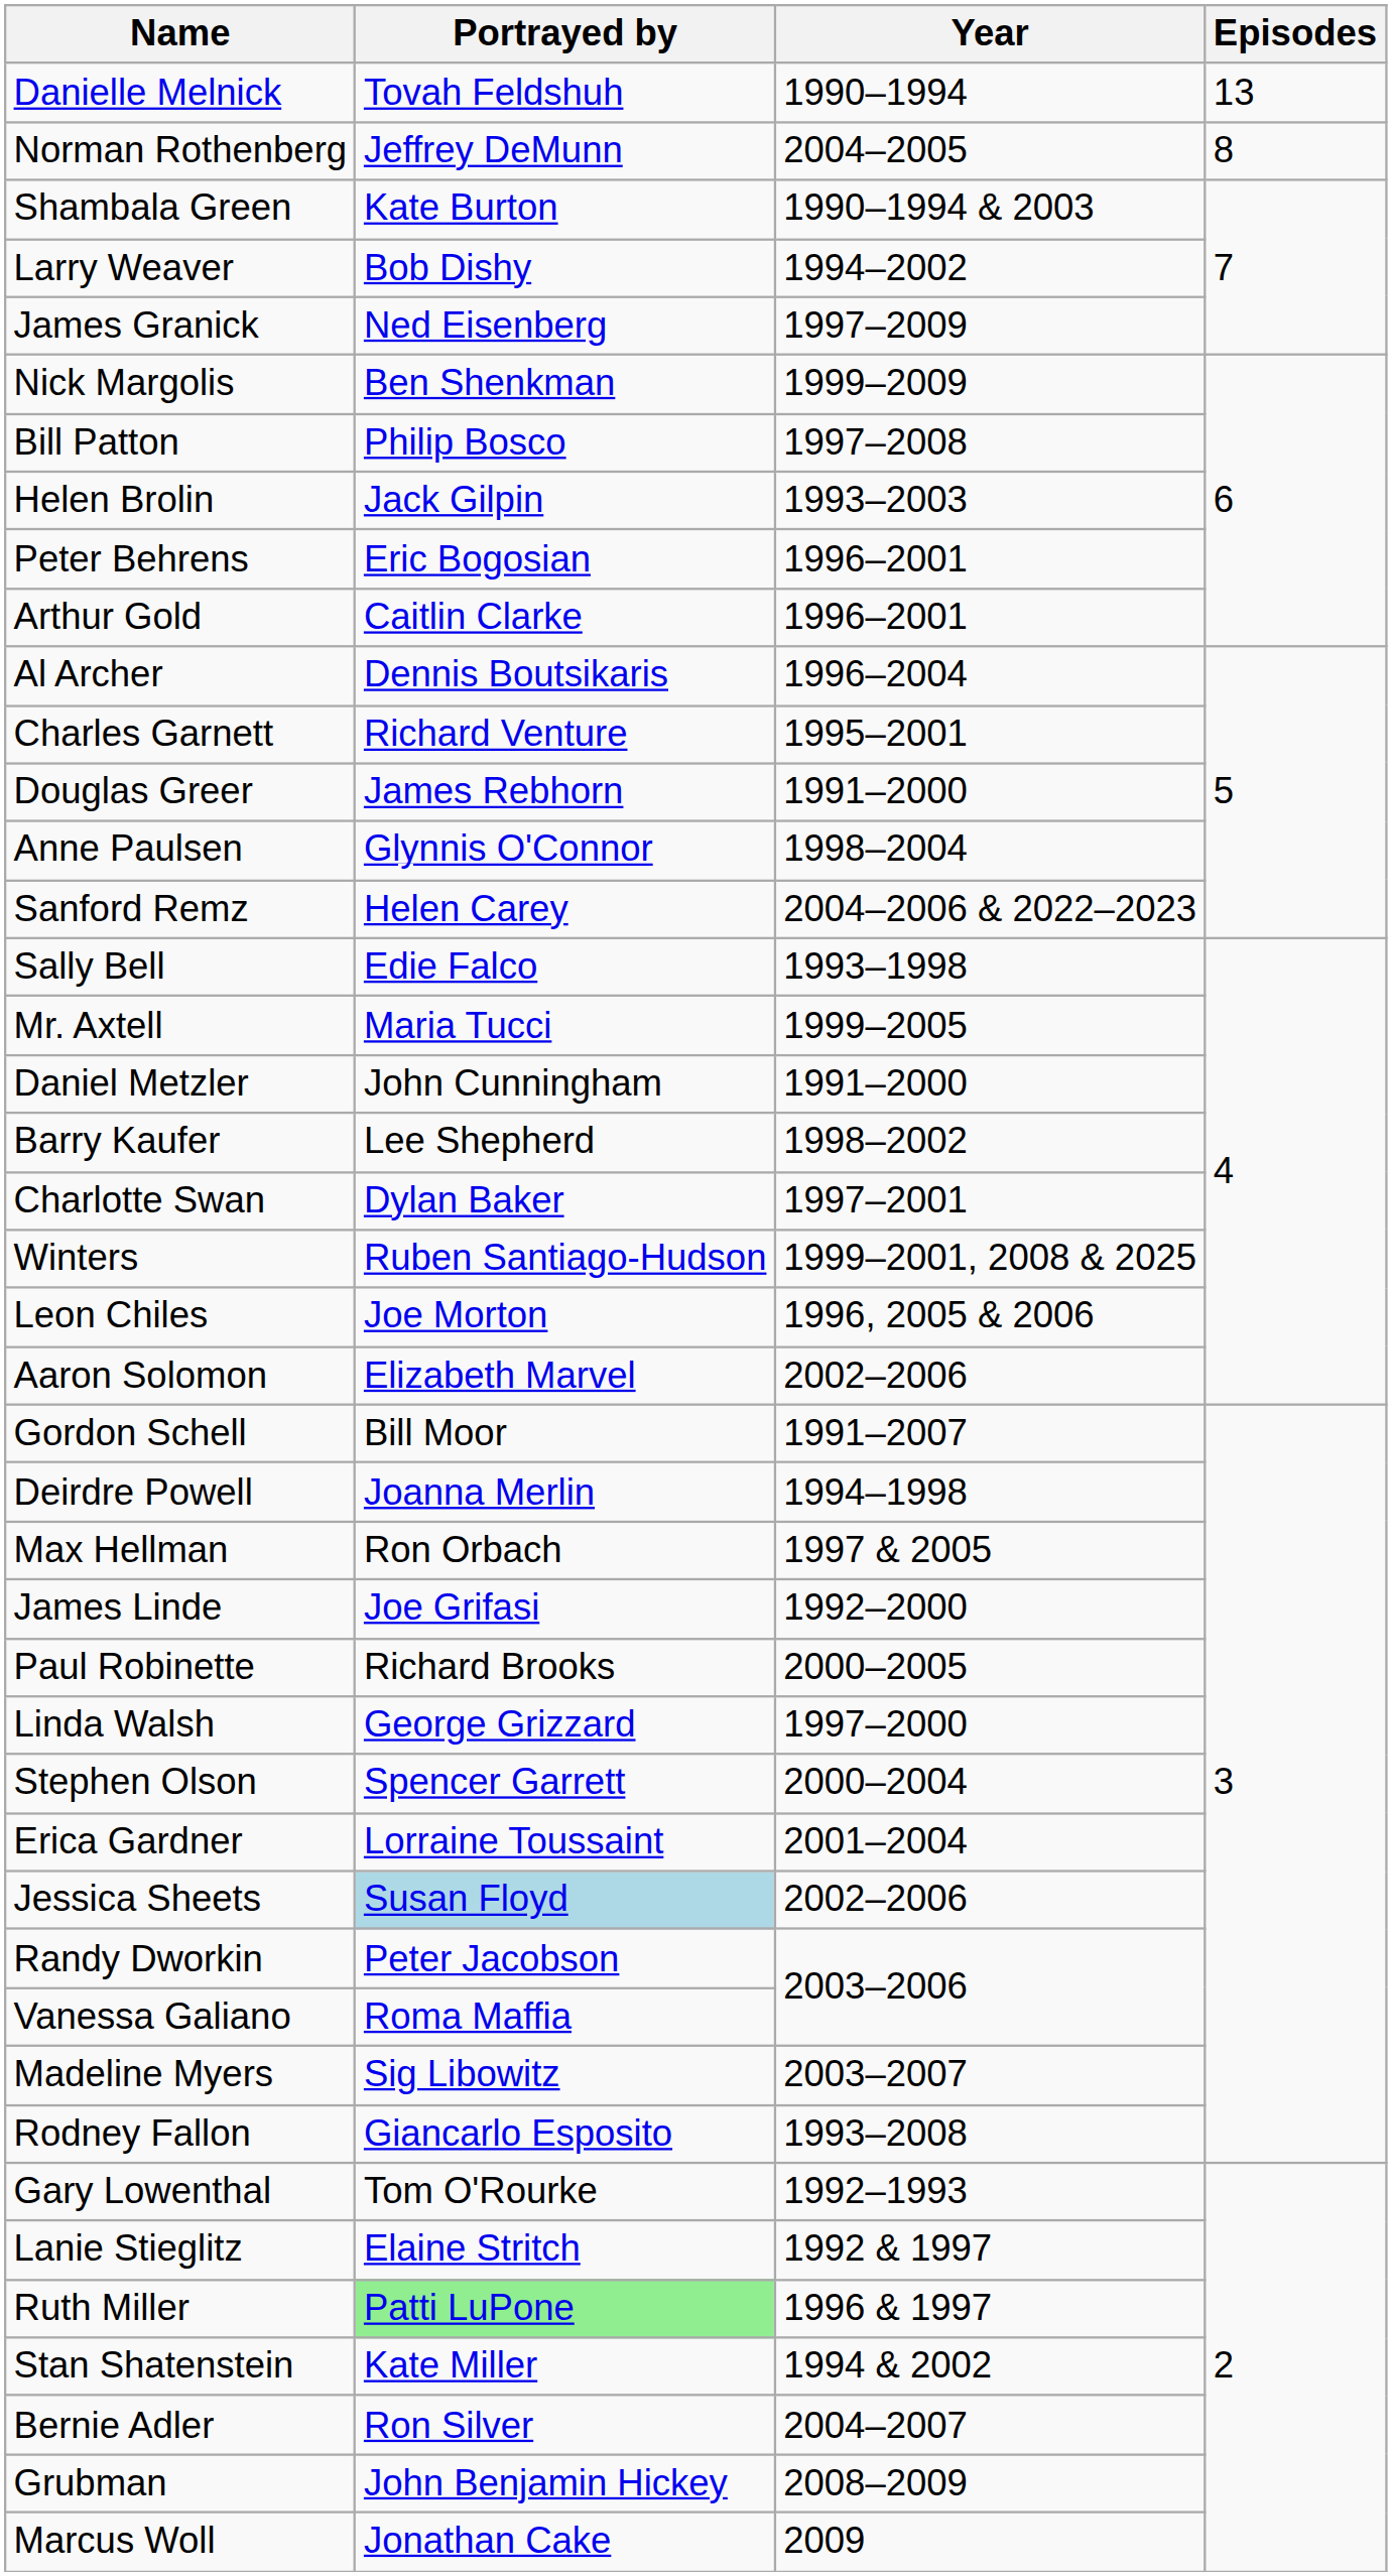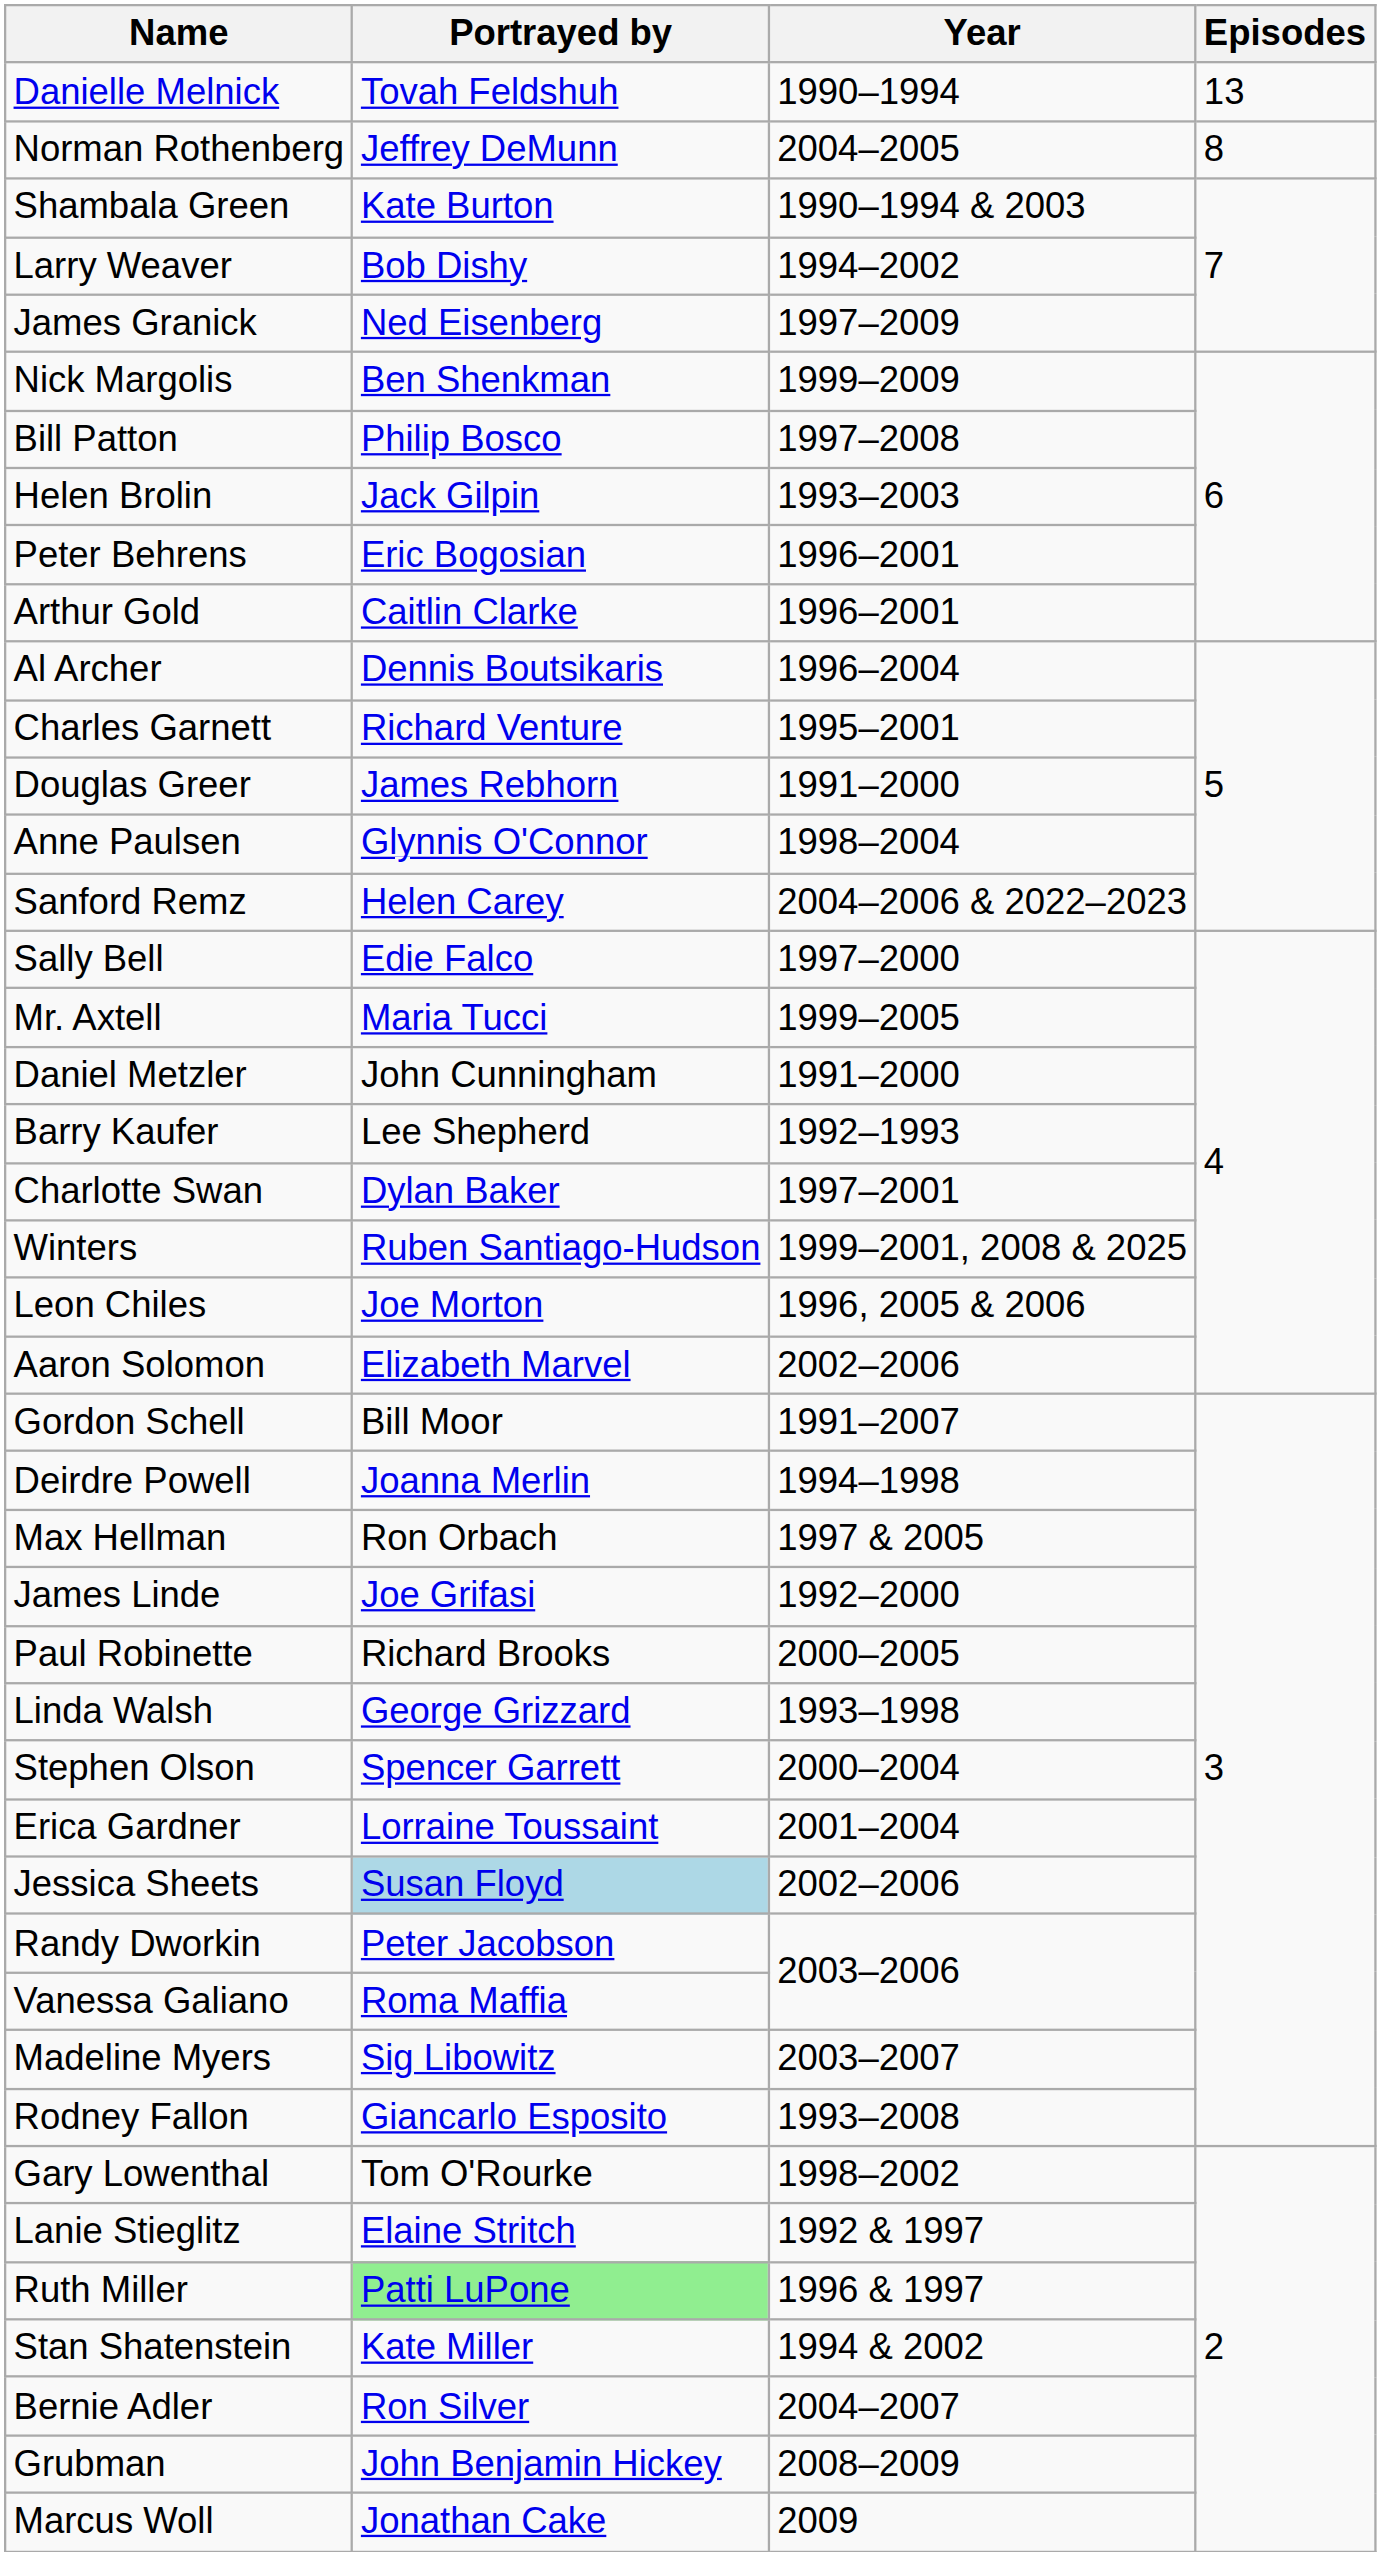 <table class="wikitable sortable">
 <tr>
 <th><strong>Name</strong></th>
 <th><strong>Portrayed by</strong></th>
 <th><strong>Year</strong></th>
 <th><strong>Episodes</strong></th>
 </tr>
 <tr>
 <td><a href='#'>Danielle Melnick</a></td>
 <td><a href='#'>Tovah Feldshuh</a></td>
 <td>1990–1994</td>
 <td>13</td>
 </tr>
 <tr>
 <td>Norman Rothenberg</td>
 <td><a href='#'>Jeffrey DeMunn</a></td>
 <td>2004–2005</td>
 <td>8</td>
 </tr>
 <tr>
 <td>Shambala Green</td>
 <td><a href='#'>Kate Burton</a></td>
 <td>1990–1994 & 2003</td>
 <td rowspan=3>7</td>
 </tr>
 <tr>
 <td>Larry Weaver</td>
 <td><a href='#'>Bob Dishy</a></td>
 <td>1994–2002</td>
 </tr>
 <tr>
 <td>James Granick</td>
 <td><a href='#'>Ned Eisenberg</a></td>
 <td>1997–2009</td>
 </tr>
 <tr>
 <td>Nick Margolis</td>
 <td><a href='#'>Ben Shenkman</a></td>
 <td>1999–2009</td>
 <td rowspan=5>6</td>
 </tr>
 <tr>
 <td>Bill Patton</td>
 <td><a href='#'>Philip Bosco</a></td>
 <td>1997–2008</td>
 </tr>
 <tr>
 <td>Helen Brolin</td>
 <td><a href='#'>Jack Gilpin</a></td>
 <td>1993–2003</td>
 </tr>
 <tr>
 <td>Peter Behrens</td>
 <td><a href='#'>Eric Bogosian</a></td>
 <td>1996–2001</td>
 </tr>
 <tr>
 <td>Arthur Gold</td>
 <td><a href='#'>Caitlin Clarke</a></td>
 <td>1996–2001</td>
 </tr>
 <tr>
 <td>Al Archer</td>
 <td><a href='#'>Dennis Boutsikaris</a></td>
 <td>1996–2004</td>
 <td rowspan=5>5</td>
 </tr>
 <tr>
 <td>Charles Garnett</td>
 <td><a href='#'>Richard Venture</a></td>
 <td>1995–2001</td>
 </tr>
 <tr>
 <td>Douglas Greer</td>
 <td><a href='#'>James Rebhorn</a></td>
 <td>1991–2000</td>
 </tr>
 <tr>
 <td>Anne Paulsen</td>
 <td><a href='#'>Glynnis O'Connor</a></td>
 <td>1998–2004</td>
 </tr>
 <tr>
 <td>Sanford Remz</td>
 <td><a href='#'>Helen Carey</a></td>
 <td>2004–2006 & 2022–2023</td>
 </tr>
 <tr>
 <td>Sally Bell</td>
 <td><a href='#'>Edie Falco</a></td>
-<td>1993–1998</td>
+<td>1997–2000</td>
 <td rowspan=8>4</td>
 </tr>
 <tr>
 <td>Mr. Axtell</td>
 <td><a href='#'>Maria Tucci</a></td>
 <td>1999–2005</td>
 </tr>
 <tr>
 <td>Daniel Metzler</td>
 <td>John Cunningham</td>
 <td>1991–2000</td>
 </tr>
 <tr>
 <td>Barry Kaufer</td>
 <td>Lee Shepherd</td>
-<td>1998–2002</td>
+<td>1992–1993</td>
 </tr>
 <tr>
 <td>Charlotte Swan</td>
 <td><a href='#'>Dylan Baker</a></td>
 <td>1997–2001</td>
 </tr>
 <tr>
 <td>Winters</td>
 <td><a href='#'>Ruben Santiago-Hudson</a></td>
 <td>1999–2001, 2008 & 2025</td>
 </tr>
 <tr>
 <td>Leon Chiles</td>
 <td><a href='#'>Joe Morton</a></td>
 <td>1996, 2005 & 2006</td>
 </tr>
 <tr>
 <td>Aaron Solomon</td>
 <td><a href='#'>Elizabeth Marvel</a></td>
 <td>2002–2006</td>
 </tr>
 <tr>
 <td>Gordon Schell</td>
 <td>Bill Moor</td>
 <td>1991–2007</td>
 <td rowspan=13>3</td>
 </tr>
 <tr>
 <td>Deirdre Powell</td>
 <td><a href='#'>Joanna Merlin</a></td>
 <td>1994–1998</td>
 </tr>
 <tr>
 <td>Max Hellman</td>
 <td>Ron Orbach</td>
 <td>1997 & 2005</td>
 </tr>
 <tr>
 <td>James Linde</td>
 <td><a href='#'>Joe Grifasi</a></td>
 <td>1992–2000</td>
 </tr>
 <tr>
 <td>Paul Robinette</td>
 <td>Richard Brooks</td>
 <td>2000–2005</td>
 </tr>
 <tr>
 <td>Linda Walsh</td>
 <td><a href='#'>George Grizzard</a></td>
-<td>1997–2000</td>
+<td>1993–1998</td>
 </tr>
 <tr>
 <td>Stephen Olson</td>
 <td><a href='#'>Spencer Garrett</a></td>
 <td>2000–2004</td>
 </tr>
 <tr>
 <td>Erica Gardner</td>
 <td><a href='#'>Lorraine Toussaint</a></td>
 <td>2001–2004</td>
 </tr>
 <tr>
 <td>Jessica Sheets</td>
 <td style="background: lightblue;"><a href='#'>Susan Floyd</a></td>
 <td>2002–2006</td>
 </tr>
 <tr>
 <td>Randy Dworkin</td>
 <td><a href='#'>Peter Jacobson</a></td>
 <td rowspan=2>2003–2006</td>
 </tr>
 <tr>
 <td>Vanessa Galiano</td>
 <td><a href='#'>Roma Maffia</a></td>
 </tr>
 <tr>
 <td>Madeline Myers</td>
 <td><a href='#'>Sig Libowitz</a></td>
 <td>2003–2007</td>
 </tr>
 <tr>
 <td>Rodney Fallon</td>
 <td><a href='#'>Giancarlo Esposito</a></td>
 <td>1993–2008</td>
 </tr>
 <tr>
 <td>Gary Lowenthal</td>
 <td>Tom O'Rourke</td>
-<td>1992–1993</td>
+<td>1998–2002</td>
 <td rowspan=7>2</td>
 </tr>
 <tr>
 <td>Lanie Stieglitz</td>
 <td><a href='#'>Elaine Stritch</a></td>
 <td>1992 & 1997</td>
 </tr>
 <tr>
 <td>Ruth Miller</td>
 <td style="background: lightgreen;"><a href='#'>Patti LuPone</a></td>
 <td>1996 & 1997</td>
 </tr>
 <tr>
 <td>Stan Shatenstein</td>
 <td><a href='#'>Kate Miller</a></td>
 <td>1994 & 2002</td>
 </tr>
 <tr>
 <td>Bernie Adler</td>
 <td><a href='#'>Ron Silver</a></td>
 <td>2004–2007</td>
 </tr>
 <tr>
 <td>Grubman</td>
 <td><a href='#'>John Benjamin Hickey</a></td>
 <td>2008–2009</td>
 </tr>
 <tr>
 <td>Marcus Woll</td>
 <td><a href='#'>Jonathan Cake</a></td>
 <td>2009</td>
 </tr>
 </table>
